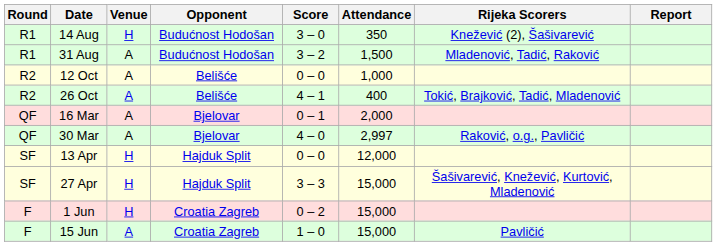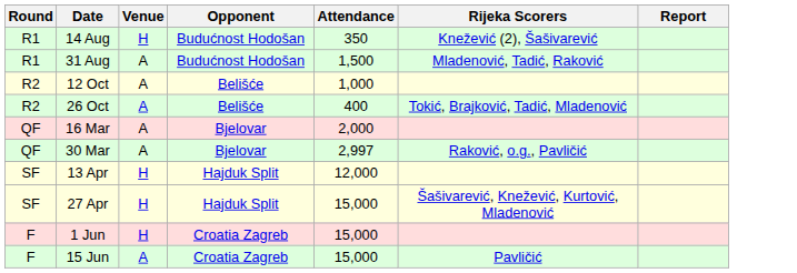 <table class="wikitable sortable" style="text-align: center; font-size:95%;">
 <tr>
 <th width="30">Round</th>
 <th width="60">Date</th>
 <th width="20">Venue</th>
 <th width="150">Opponent</th>
-<th width="60">Score</th>
 <th width="40">Attendance</th>
 <th width="250">Rijeka Scorers</th>
 <th width="90" class="unsortable">Report</th>
 </tr>
 <tr bgcolor="#ddffdd">
 <td>R1</td>
 <td>14 Aug</td>
 <td><a href='#'>H</a></td>
 <td><a href='#'>Budućnost Hodošan</a></td>
-<td>3 – 0</td>
 <td>350</td>
 <td><a href='#'>Knežević</a> (2), <a href='#'>Šašivarević</a></td>
 <td></td>
 </tr>
 <tr bgcolor="#ddffdd">
 <td>R1</td>
 <td>31 Aug</td>
 <td>A</td>
 <td><a href='#'>Budućnost Hodošan</a></td>
-<td>3 – 2</td>
 <td>1,500</td>
 <td><a href='#'>Mladenović</a>, <a href='#'>Tadić</a>, <a href='#'>Raković</a></td>
 <td></td>
 </tr>
 <tr bgcolor="#ffffdd">
 <td>R2</td>
 <td>12 Oct</td>
 <td>A</td>
 <td><a href='#'>Belišće</a></td>
-<td>0 – 0</td>
 <td>1,000</td>
 <td></td>
 <td></td>
 </tr>
 <tr bgcolor="#ddffdd">
 <td>R2</td>
 <td>26 Oct</td>
 <td><a href='#'>A</a></td>
 <td><a href='#'>Belišće</a></td>
-<td>4 – 1</td>
 <td>400</td>
 <td><a href='#'>Tokić</a>, <a href='#'>Brajković</a>, <a href='#'>Tadić</a>, <a href='#'>Mladenović</a></td>
 <td></td>
 </tr>
 <tr bgcolor="#ffdddd">
 <td>QF</td>
 <td>16 Mar</td>
 <td>A</td>
 <td><a href='#'>Bjelovar</a></td>
-<td>0 – 1</td>
 <td>2,000</td>
 <td></td>
 <td></td>
 </tr>
 <tr bgcolor="#ddffdd">
 <td>QF</td>
 <td>30 Mar</td>
 <td>A</td>
 <td><a href='#'>Bjelovar</a></td>
-<td>4 – 0</td>
 <td>2,997</td>
 <td><a href='#'>Raković</a>, <a href='#'>o.g.</a>, <a href='#'>Pavličić</a></td>
 <td></td>
 </tr>
 <tr bgcolor="#ffffdd">
 <td>SF</td>
 <td>13 Apr</td>
 <td><a href='#'>H</a></td>
 <td><a href='#'>Hajduk Split</a></td>
-<td>0 – 0</td>
 <td>12,000</td>
 <td></td>
 <td></td>
 </tr>
 <tr bgcolor="#ffffdd">
 <td>SF</td>
 <td>27 Apr</td>
 <td><a href='#'>H</a></td>
 <td><a href='#'>Hajduk Split</a></td>
-<td>3 – 3</td>
 <td>15,000</td>
 <td><a href='#'>Šašivarević</a>, <a href='#'>Knežević</a>, <a href='#'>Kurtović</a>, <a href='#'>Mladenović</a></td>
 <td></td>
 </tr>
 <tr bgcolor="#ffdddd">
 <td>F</td>
 <td>1 Jun</td>
 <td><a href='#'>H</a></td>
 <td><a href='#'>Croatia Zagreb</a></td>
-<td>0 – 2</td>
 <td>15,000</td>
 <td></td>
 <td></td>
 </tr>
 <tr bgcolor="#ddffdd">
 <td>F</td>
 <td>15 Jun</td>
 <td><a href='#'>A</a></td>
 <td><a href='#'>Croatia Zagreb</a></td>
-<td>1 – 0</td>
 <td>15,000</td>
 <td><a href='#'>Pavličić</a></td>
 <td></td>
 </tr>
 </table>
